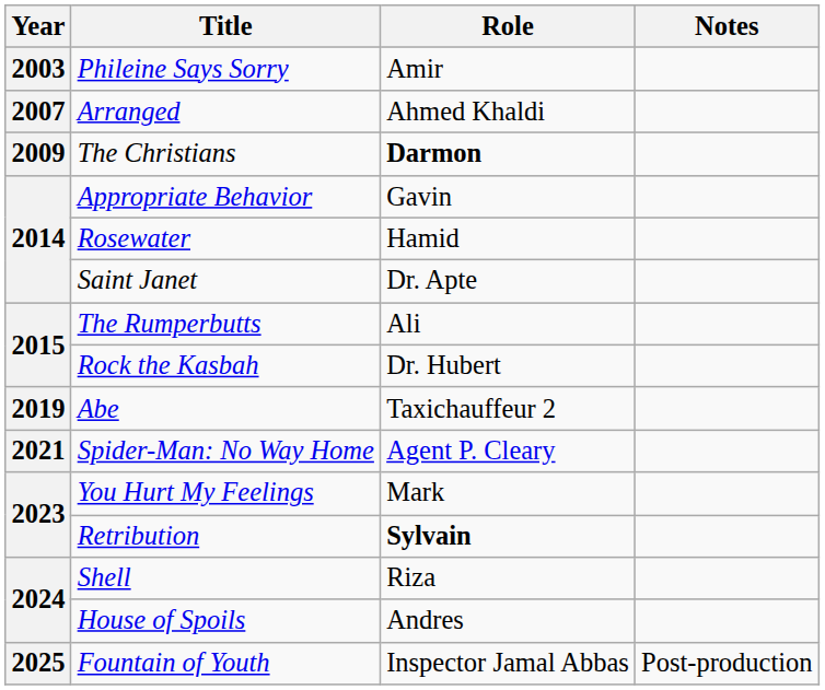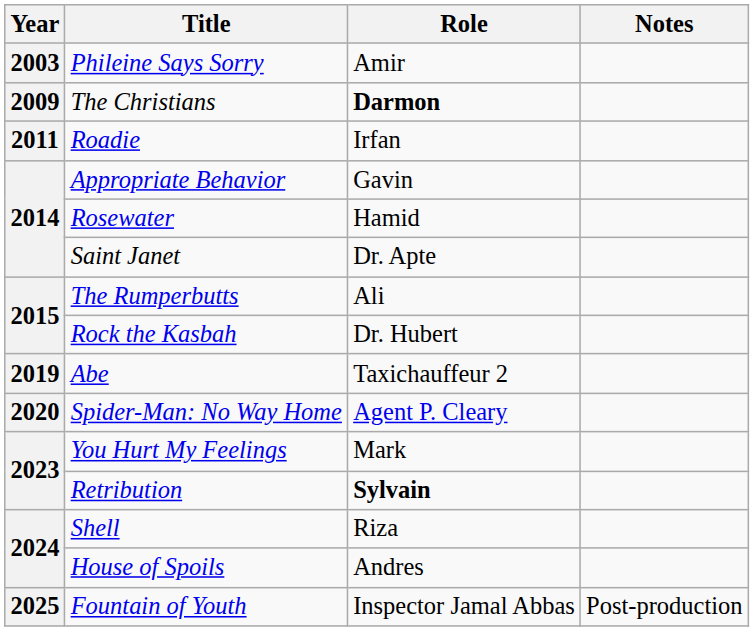 <table class="wikitable plainrowheaders sortable"  style=font-size:100%>
 <tr>
 <th scope="col">Year</th>
 <th scope="col">Title</th>
 <th scope="col">Role</th>
 <th scope="col">Notes</th>
 </tr>
 <tr>
 <th scope=row>2003</th>
 <td><em><a href='#'>Phileine Says Sorry</a></em></td>
 <td>Amir</td>
 <td></td>
 </tr>
 <tr>
-<th scope=row>2007</th>
-<td><em><a href='#'>Arranged</a></em></td>
-<td>Ahmed Khaldi</td>
+<th scope=row>2009</th>
+<td><em>The Christians</em></td>
+<td><strong>Darmon</strong></td>
 <td></td>
 </tr>
 <tr>
-<th scope=row>2009</th>
-<td><em>The Christians</em></td>
-<td><strong>Darmon</strong></td>
+<th scope=row>2011</th>
+<td><em><a href='#'>Roadie</a></em></td>
+<td>Irfan</td>
 <td></td>
 </tr>
 <tr>
 <th scope=row rowspan="3">2014</th>
 <td><em><a href='#'>Appropriate Behavior</a></em></td>
 <td>Gavin</td>
 <td></td>
 </tr>
 <tr>
 <td><em><a href='#'>Rosewater</a></em></td>
 <td>Hamid</td>
 <td></td>
 </tr>
 <tr>
 <td><em>Saint Janet</em></td>
 <td>Dr. Apte</td>
 <td></td>
 </tr>
 <tr>
 <th scope=row rowspan="2">2015</th>
 <td><em><a href='#'>The Rumperbutts</a></em></td>
 <td>Ali</td>
 <td></td>
 </tr>
 <tr>
 <td><em><a href='#'>Rock the Kasbah</a></em></td>
 <td>Dr. Hubert</td>
 <td></td>
 </tr>
 <tr>
 <th scope=row>2019</th>
 <td><em><a href='#'>Abe</a></em></td>
 <td>Taxichauffeur 2</td>
 <td></td>
 </tr>
 <tr>
-<th scope=row>2021</th>
+<th scope=row>2020</th>
 <td><em><a href='#'>Spider-Man: No Way Home</a></em></td>
 <td><a href='#'>Agent P. Cleary</a></td>
 <td></td>
 </tr>
 <tr>
 <th rowspan="2" scope="row">2023</th>
 <td><em><a href='#'>You Hurt My Feelings</a></em></td>
 <td>Mark</td>
 <td></td>
 </tr>
 <tr>
 <td><em><a href='#'>Retribution</a></em></td>
 <td><strong>Sylvain</strong></td>
 <td></td>
 </tr>
 <tr>
 <th rowspan="2" scope="row">2024</th>
 <td><em><a href='#'>Shell</a></em></td>
 <td>Riza</td>
 <td></td>
 </tr>
 <tr>
 <td><em><a href='#'>House of Spoils</a></em></td>
 <td>Andres</td>
 <td></td>
 </tr>
 <tr>
 <th scope="row">2025</th>
 <td><em><a href='#'>Fountain of Youth</a></em></td>
 <td>Inspector Jamal Abbas</td>
 <td>Post-production</td>
 </tr>
 </table>
